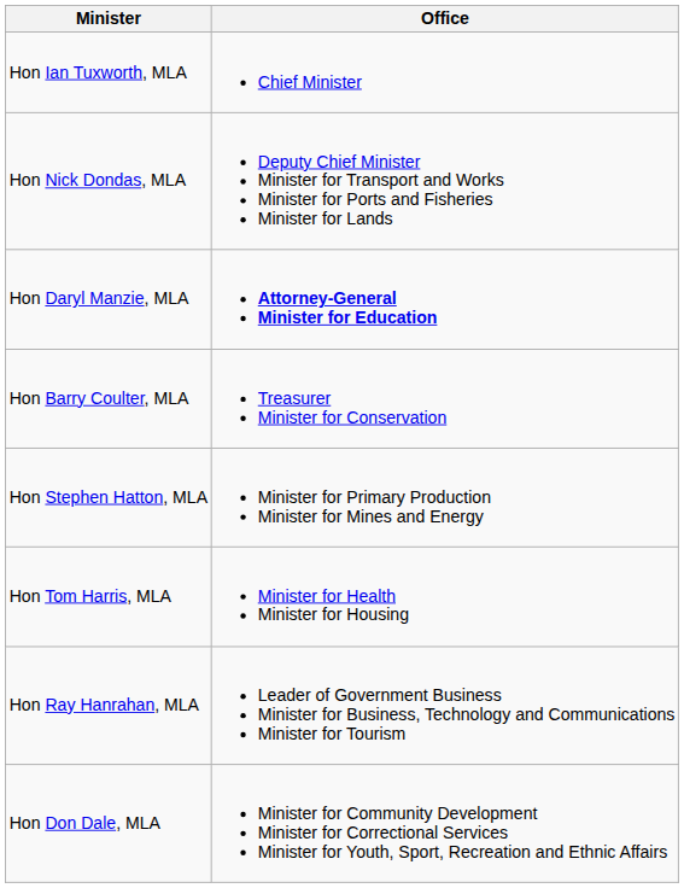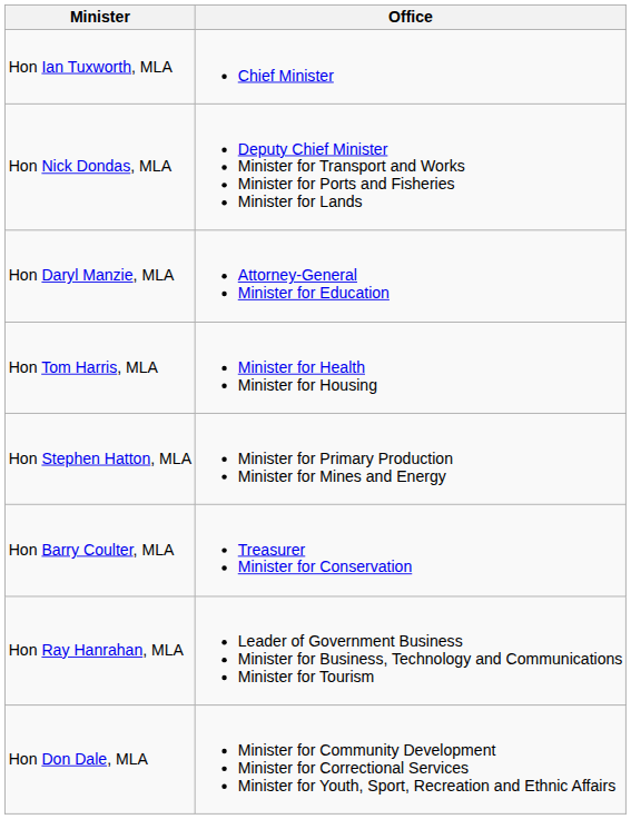 <table class="wikitable">
 <tr>
 <th>Minister</th>
 <th>Office</th>
 </tr>
 <tr>
 <td>Hon <a href='#'>Ian Tuxworth</a>, MLA</td>
 <td><br><ul><li><a href='#'>Chief Minister</a></li></ul></td>
 </tr>
 <tr>
 <td>Hon <a href='#'>Nick Dondas</a>, MLA</td>
 <td><br><ul><li><a href='#'>Deputy Chief Minister</a></li><li>Minister for Transport and Works</li><li>Minister for Ports and Fisheries</li><li>Minister for Lands</li></ul></td>
 </tr>
 <tr>
 <td>Hon <a href='#'>Daryl Manzie</a>, MLA</td>
-<td><strong><br><ul><li><a href='#'>Attorney-General</a></li><li><a href='#'>Minister for Education</a></li></ul></strong></td>
+<td><br><ul><li><a href='#'>Attorney-General</a></li><li><a href='#'>Minister for Education</a></li></ul></td>
 </tr>
 <tr>
-<td>Hon <a href='#'>Barry Coulter</a>, MLA</td>
-<td><br><ul><li><a href='#'>Treasurer</a></li><li><a href='#'>Minister for Conservation</a></li></ul></td>
+<td>Hon <a href='#'>Tom Harris</a>, MLA</td>
+<td><br><ul><li><a href='#'>Minister for Health</a></li><li>Minister for Housing</li></ul></td>
 </tr>
 <tr>
 <td>Hon <a href='#'>Stephen Hatton</a>, MLA</td>
 <td><br><ul><li>Minister for Primary Production</li><li>Minister for Mines and Energy</li></ul></td>
 </tr>
 <tr>
-<td>Hon <a href='#'>Tom Harris</a>, MLA</td>
-<td><br><ul><li><a href='#'>Minister for Health</a></li><li>Minister for Housing</li></ul></td>
+<td>Hon <a href='#'>Barry Coulter</a>, MLA</td>
+<td><br><ul><li><a href='#'>Treasurer</a></li><li><a href='#'>Minister for Conservation</a></li></ul></td>
 </tr>
 <tr>
 <td>Hon <a href='#'>Ray Hanrahan</a>, MLA</td>
 <td><br><ul><li>Leader of Government Business</li><li>Minister for Business, Technology and Communications</li><li>Minister for Tourism</li></ul></td>
 </tr>
 <tr>
 <td>Hon <a href='#'>Don Dale</a>, MLA</td>
 <td><br><ul><li>Minister for Community Development</li><li>Minister for Correctional Services</li><li>Minister for Youth, Sport, Recreation and Ethnic Affairs</li></ul></td>
 </tr>
 </table>
